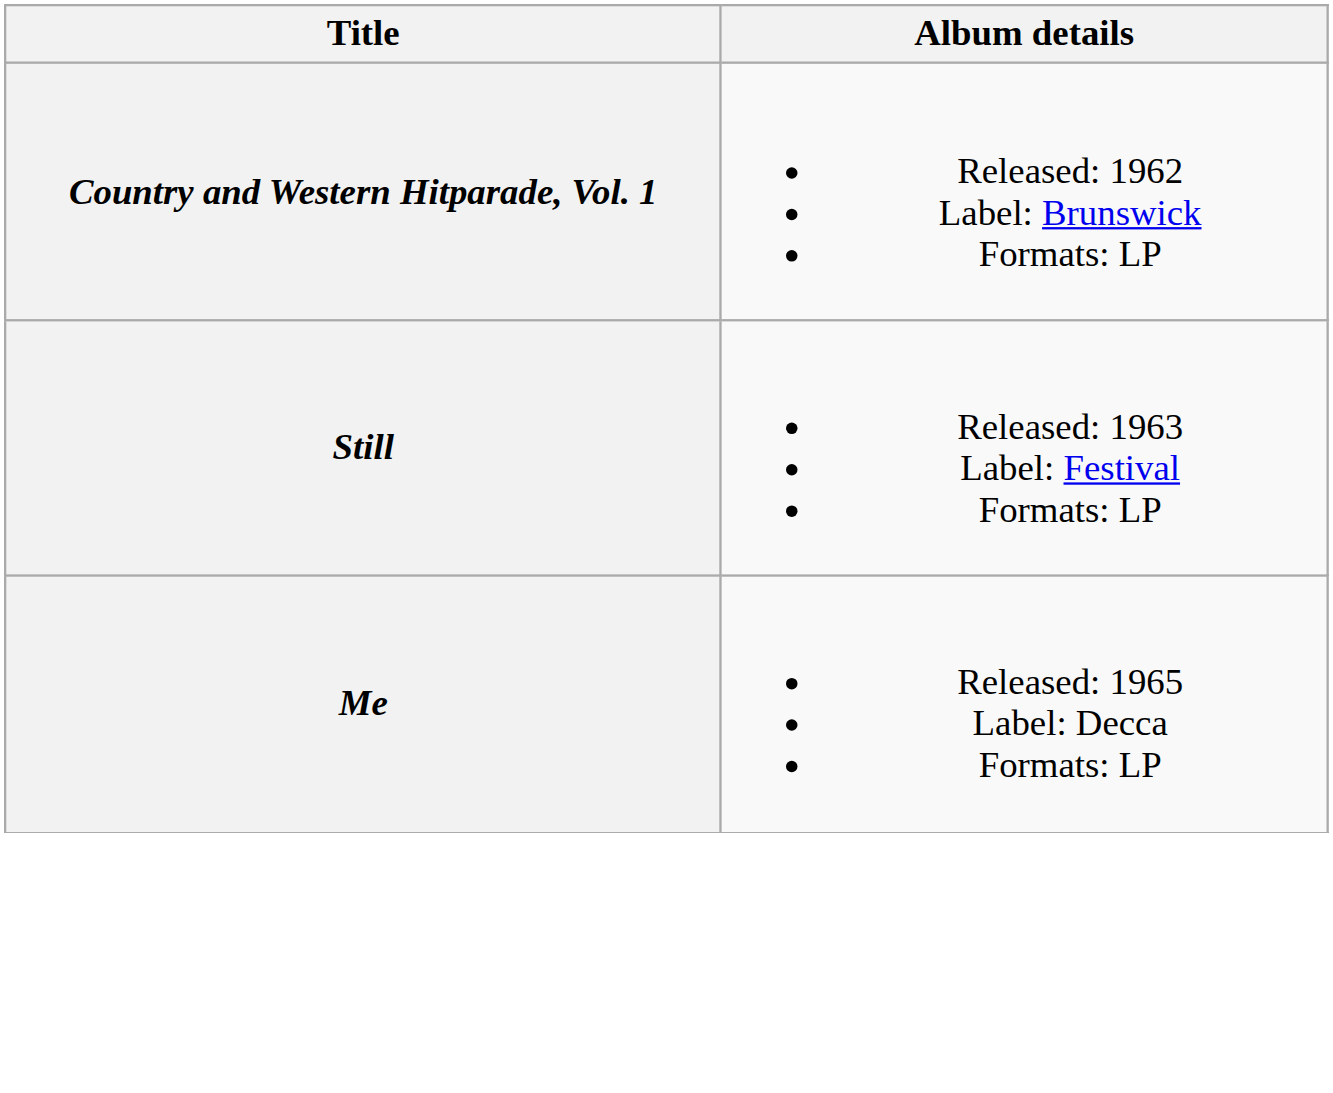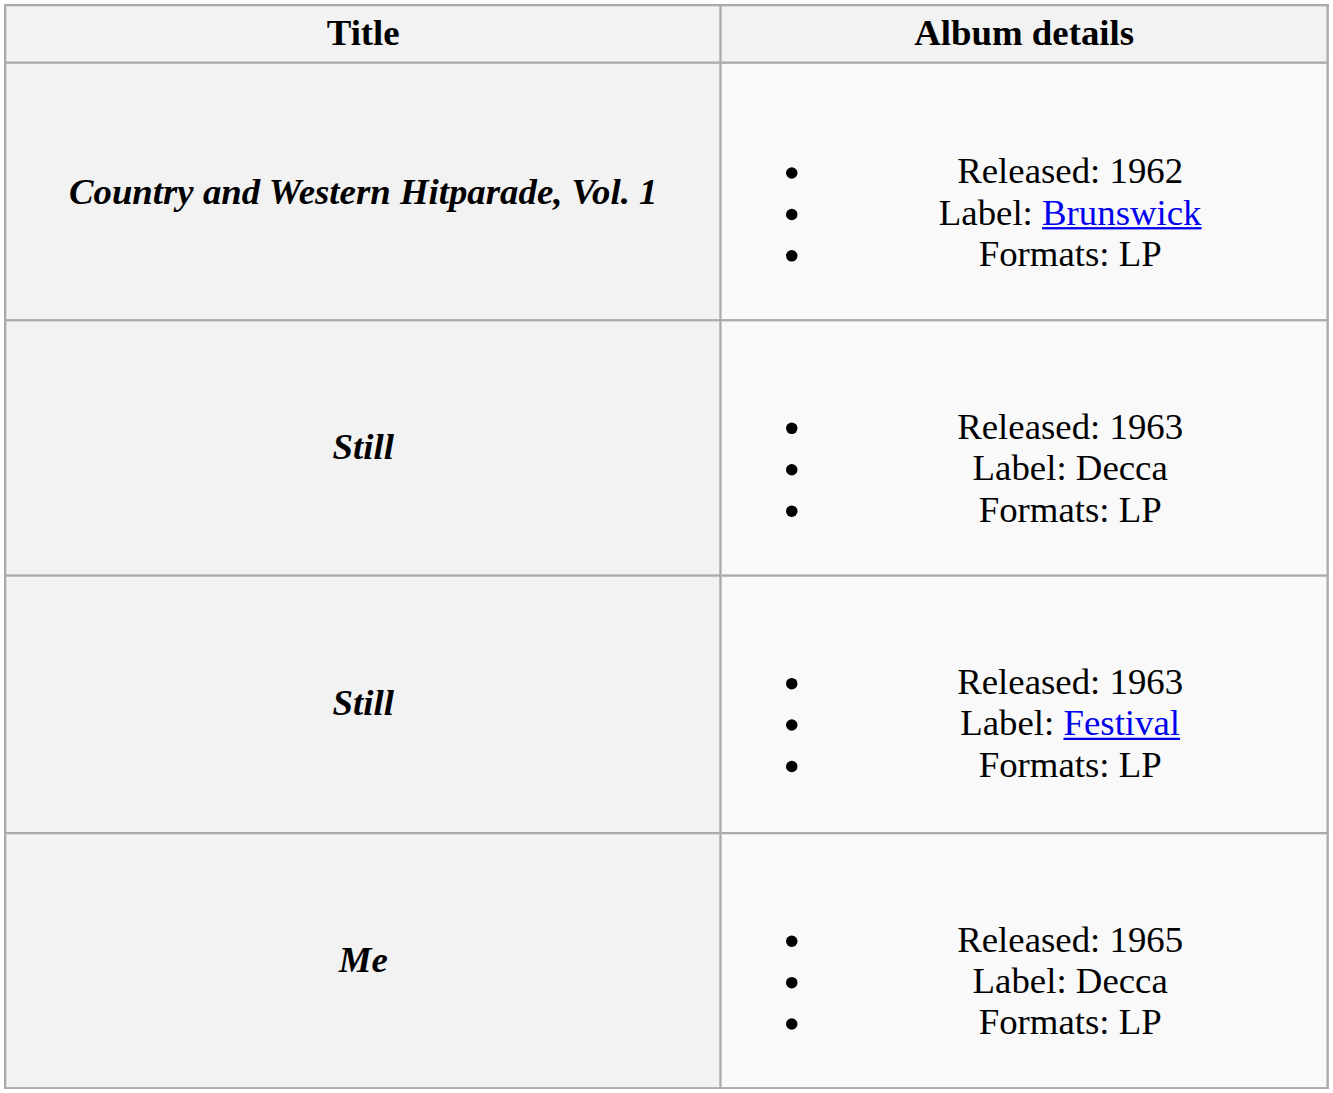 <table class="wikitable plainrowheaders" style="text-align:center;">
 <tr>
 <th scope="col" style="width:19em;">Title</th>
 <th scope="col" style="width:16em;">Album details</th>
 </tr>
 <tr>
 <th scope="row"><em>Country and Western Hitparade, Vol. 1</em><br></th>
 <td><br><ul><li>Released: 1962</li><li>Label: <a href='#'>Brunswick</a></li><li>Formats: LP</li></ul></td>
+</tr>
+<tr>
+<th scope="row"><em>Still</em></th>
+<td><br><ul><li>Released: 1963</li><li>Label: Decca</li><li>Formats: LP</li></ul></td>
 </tr>
 <tr>
 <th scope="row"><em>Still</em></th>
 <td><br><ul><li>Released: 1963</li><li>Label: <a href='#'>Festival</a></li><li>Formats: LP</li></ul></td>
 </tr>
 <tr>
 <th scope="row"><em>Me</em></th>
 <td><br><ul><li>Released: 1965</li><li>Label: Decca</li><li>Formats: LP</li></ul></td>
 </tr>
 <tr>
 </tr>
 </table>
